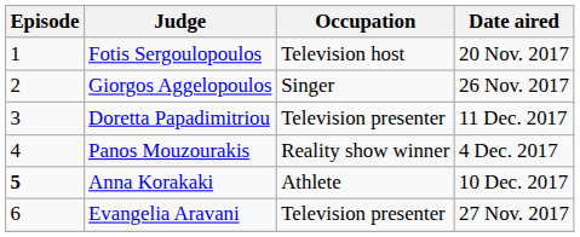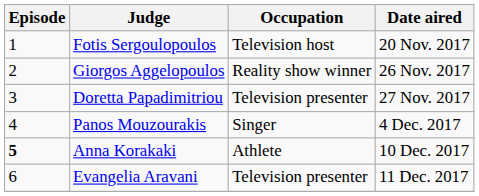 <table class="wikitable">
 <tr>
 <th>Episode</th>
 <th>Judge</th>
 <th>Occupation</th>
 <th>Date aired</th>
 </tr>
 <tr>
 <td>1</td>
 <td><a href='#'>Fotis Sergoulopoulos</a></td>
 <td>Television host</td>
 <td>20 Nov. 2017</td>
 </tr>
 <tr>
 <td>2</td>
 <td><a href='#'>Giorgos Aggelopoulos</a></td>
-<td>Singer</td>
+<td>Reality show winner</td>
 <td>26 Nov. 2017</td>
 </tr>
 <tr>
 <td>3</td>
 <td><a href='#'>Doretta Papadimitriou</a></td>
 <td>Television presenter</td>
-<td>11 Dec. 2017</td>
+<td>27 Nov. 2017</td>
 </tr>
 <tr>
 <td>4</td>
 <td><a href='#'>Panos Mouzourakis</a></td>
-<td>Reality show winner</td>
+<td>Singer</td>
 <td>4 Dec. 2017</td>
 </tr>
 <tr>
 <td><strong>5</strong></td>
 <td><a href='#'>Anna Korakaki</a></td>
 <td>Athlete</td>
 <td>10 Dec. 2017</td>
 </tr>
 <tr>
 <td>6</td>
 <td><a href='#'>Evangelia Aravani</a></td>
 <td>Television presenter</td>
-<td>27 Nov. 2017</td>
+<td>11 Dec. 2017</td>
 </tr>
 <tr>
 </tr>
 </table>
